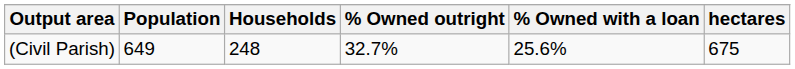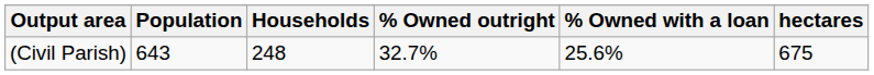 <table class="wikitable">
 <tr>
 </tr>
 <tr>
 <th>Output area</th>
 <th>Population</th>
 <th>Households</th>
 <th>% Owned outright</th>
 <th>% Owned with a loan</th>
 <th>hectares</th>
 </tr>
 <tr>
 <td>(Civil Parish)</td>
-<td>649</td>
+<td>643</td>
 <td>248</td>
 <td>32.7%</td>
 <td>25.6%</td>
 <td>675</td>
 </tr>
 </table>
